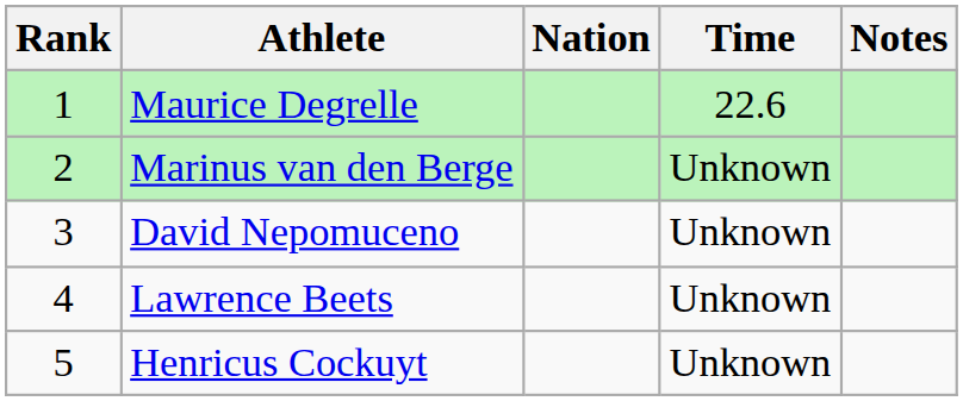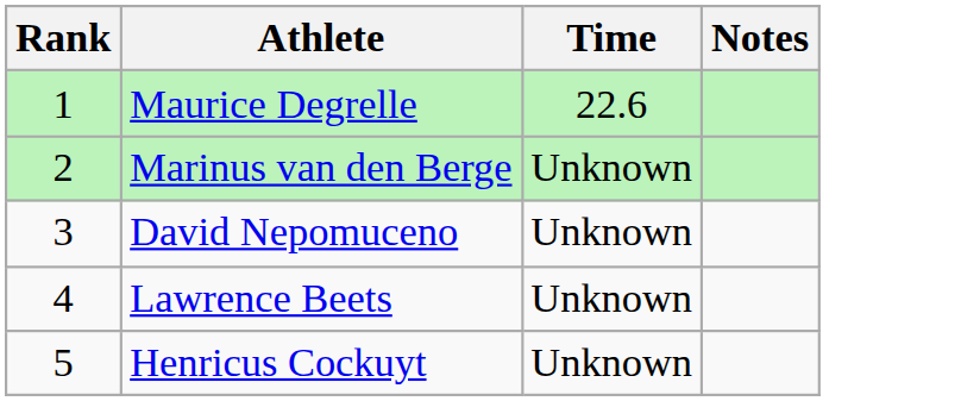 <table class="wikitable sortable" style="text-align:center">
 <tr>
 <th>Rank</th>
 <th>Athlete</th>
-<th>Nation</th>
 <th>Time</th>
 <th>Notes</th>
 </tr>
 <tr bgcolor=bbf3bb>
 <td>1</td>
 <td align="left"><a href='#'>Maurice Degrelle</a></td>
-<td align="left"></td>
 <td>22.6</td>
 <td></td>
 </tr>
 <tr bgcolor=bbf3bb>
 <td>2</td>
 <td align="left"><a href='#'>Marinus van den Berge</a></td>
-<td align="left"></td>
 <td data-sort-value=30.0>Unknown</td>
 <td></td>
 </tr>
 <tr>
 <td>3</td>
 <td align="left"><a href='#'>David Nepomuceno</a></td>
-<td align="left"></td>
 <td data-sort-value=30.0>Unknown</td>
 <td></td>
 </tr>
 <tr>
 <td>4</td>
 <td align="left"><a href='#'>Lawrence Beets</a></td>
-<td align="left"></td>
 <td data-sort-value=30.0>Unknown</td>
 <td></td>
 </tr>
 <tr>
 <td>5</td>
 <td align="left"><a href='#'>Henricus Cockuyt</a></td>
-<td align="left"></td>
 <td data-sort-value=30.0>Unknown</td>
 <td></td>
 </tr>
 </table>
